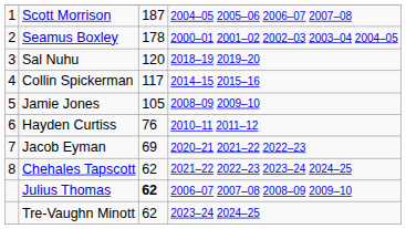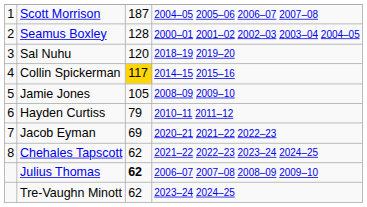 <table class="wikitable">
 <tr>
 </tr>
 <tr>
 <td>1</td>
 <td><a href='#'>Scott Morrison</a></td>
 <td>187</td>
 <td style="font-size:80%;"><a href='#'>2004–05</a> <a href='#'>2005–06</a> <a href='#'>2006–07</a> <a href='#'>2007–08</a></td>
 </tr>
 <tr>
 <td>2</td>
 <td><a href='#'>Seamus Boxley</a></td>
-<td>178</td>
+<td>128</td>
 <td style="font-size:80%;"><a href='#'>2000–01</a> <a href='#'>2001–02</a> <a href='#'>2002–03</a> <a href='#'>2003–04</a> <a href='#'>2004–05</a></td>
 </tr>
 <tr>
 <td>3</td>
 <td>Sal Nuhu</td>
 <td>120</td>
 <td style="font-size:80%;"><a href='#'>2018–19</a> <a href='#'>2019–20</a></td>
 </tr>
 <tr>
 <td>4</td>
 <td>Collin Spickerman</td>
-<td>117</td>
+<td style="background: gold;">117</td>
 <td style="font-size:80%;"><a href='#'>2014–15</a> <a href='#'>2015–16</a></td>
 </tr>
 <tr>
 <td>5</td>
 <td>Jamie Jones</td>
 <td>105</td>
 <td style="font-size:80%;"><a href='#'>2008–09</a> <a href='#'>2009–10</a></td>
 </tr>
 <tr>
 <td>6</td>
 <td>Hayden Curtiss</td>
-<td>76</td>
+<td>79</td>
 <td style="font-size:80%;"><a href='#'>2010–11</a> <a href='#'>2011–12</a></td>
 </tr>
 <tr>
 <td>7</td>
 <td>Jacob Eyman</td>
 <td>69</td>
 <td style="font-size:80%;"><a href='#'>2020–21</a> <a href='#'>2021–22</a> <a href='#'>2022–23</a></td>
 </tr>
 <tr>
 <td>8</td>
 <td><a href='#'>Chehales Tapscott</a></td>
 <td>62</td>
 <td style="font-size:80%;"><a href='#'>2021–22</a> <a href='#'>2022–23</a> <a href='#'>2023–24</a> <a href='#'>2024–25</a></td>
 </tr>
 <tr>
 <td></td>
 <td><a href='#'>Julius Thomas</a></td>
 <td><strong>62</strong></td>
 <td style="font-size:80%;"><a href='#'>2006–07</a> <a href='#'>2007–08</a> <a href='#'>2008–09</a> <a href='#'>2009–10</a></td>
 </tr>
 <tr>
 <td></td>
 <td>Tre-Vaughn Minott</td>
 <td>62</td>
 <td style="font-size:80%;"><a href='#'>2023–24</a> <a href='#'>2024–25</a></td>
 </tr>
 </table>
